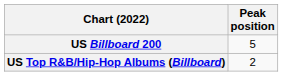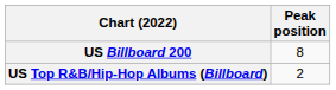 <table class="wikitable sortable plainrowheaders" style="text-align:center">
 <tr>
 <th scope="col">Chart (2022)</th>
 <th scope="col">Peak<br>position</th>
 </tr>
 <tr>
 <th scope="row">US <a href='#'><em>Billboard</em> 200</a></th>
-<td>5</td>
+<td>8</td>
 </tr>
 <tr>
 <th scope="row">US <a href='#'>Top R&B/Hip-Hop Albums</a> (<em><a href='#'>Billboard</a></em>)</th>
 <td>2</td>
 </tr>
 </table>
